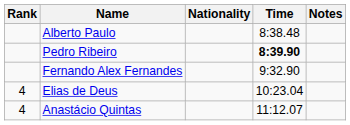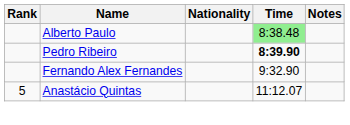 <table class="wikitable sortable" style="text-align:center">
 <tr>
 <th>Rank</th>
 <th>Name</th>
 <th>Nationality</th>
 <th>Time</th>
 <th>Notes</th>
 </tr>
 <tr>
 <td></td>
 <td align=left><a href='#'>Alberto Paulo</a></td>
 <td align=left></td>
-<td>8:38.48</td>
+<td style="background: lightgreen;">8:38.48</td>
 <td></td>
 </tr>
 <tr>
 <td></td>
 <td align=left><a href='#'>Pedro Ribeiro</a></td>
 <td align=left></td>
 <td><strong>8:39.90</strong></td>
 <td></td>
 </tr>
 <tr>
 <td></td>
 <td align=left><a href='#'>Fernando Alex Fernandes</a></td>
 <td align=left></td>
 <td>9:32.90</td>
 <td></td>
 </tr>
 <tr>
-<td>4</td>
-<td align=left><a href='#'>Elias de Deus</a></td>
-<td align=left></td>
-<td>10:23.04</td>
-<td></td>
-</tr>
-<tr>
-<td>4</td>
+<td>5</td>
 <td align=left><a href='#'>Anastácio Quintas</a></td>
 <td align=left></td>
 <td>11:12.07</td>
 <td></td>
 </tr>
 </table>
